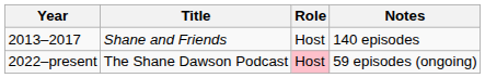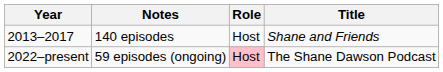 <table class="wikitable plainrowheaders sortable">
 <tr>
 <th scope="col">Year</th>
+<th scope="col" class="unsortable">Notes</th>
+<th scope="col">Role</th>
 <th scope="col">Title</th>
-<th scope="col">Role</th>
-<th scope="col" class="unsortable">Notes</th>
 </tr>
 <tr>
 <td>2013–2017</td>
+<td>140 episodes</td>
+<td>Host</td>
 <td><em>Shane and Friends</em></td>
-<td>Host</td>
-<td>140 episodes</td>
 </tr>
 <tr>
 <td>2022–present</td>
+<td>59 episodes (ongoing)</td>
+<td style="background: pink;">Host</td>
 <td>The Shane Dawson Podcast</td>
-<td style="background: pink;">Host</td>
-<td>59 episodes (ongoing)</td>
 </tr>
 </table>
